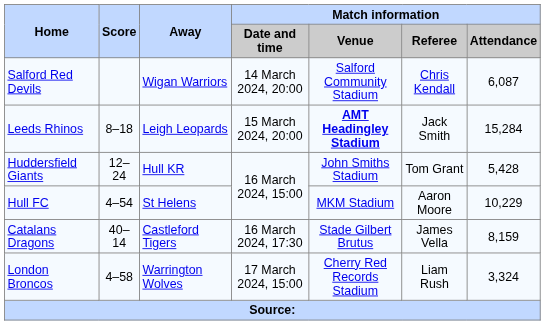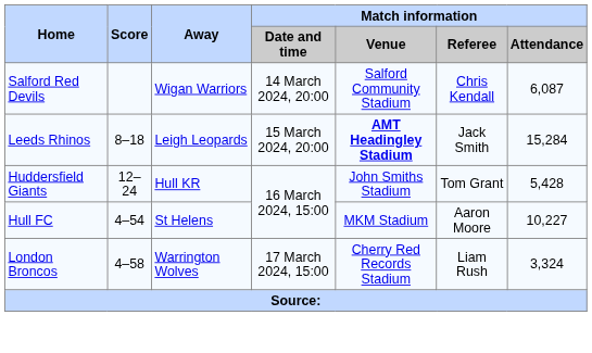 <table border=1 style="border-collapse:collapse; font-size:90%; text-align:center;" cellpadding=3 cellspacing=0 width=100%>
 <tr style="background:#C1D8ff;">
 <th scope="col" rowspan=2 width=19%>Home</th>
 <th scope="col" rowspan=2 width=6%>Score</th>
 <th scope="col" rowspan=2 width=19%>Away</th>
 <th colspan=4>Match information</th>
 </tr>
 <tr style="background:#CCCCCC;">
 <th scope="col" width=17%>Date and time</th>
 <th scope="col" width=19%>Venue</th>
 <th scope="col" width=13%>Referee</th>
 <th scope="col" width=7%>Attendance</th>
 </tr>
 <tr style="background:#F5FAFF;">
 <td style="text-align:left;"> <a href='#'>Salford Red Devils</a></td>
 <td></td>
 <td style="text-align:left;"> <a href='#'>Wigan Warriors</a></td>
 <td>14 March 2024, 20:00</td>
 <td><a href='#'>Salford Community Stadium</a></td>
 <td><a href='#'>Chris Kendall</a></td>
 <td>6,087</td>
 </tr>
 <tr style="background:#F5FAFF;">
 <td style="text-align:left;"> <a href='#'>Leeds Rhinos</a></td>
 <td>8–18</td>
 <td style="text-align:left;"> <a href='#'>Leigh Leopards</a></td>
 <td>15 March 2024, 20:00</td>
 <td><strong><a href='#'>AMT Headingley Stadium</a></strong></td>
 <td>Jack Smith</td>
 <td>15,284</td>
 </tr>
 <tr style="background:#F5FAFF;">
 <td style="text-align:left;"> <a href='#'>Huddersfield Giants</a></td>
 <td>12–24</td>
 <td style="text-align:left;"> <a href='#'>Hull KR</a></td>
 <td Rowspan=2>16 March 2024, 15:00</td>
 <td><a href='#'>John Smiths Stadium</a></td>
 <td>Tom Grant</td>
 <td>5,428</td>
 </tr>
 <tr style="background:#F5FAFF;">
 <td style="text-align:left;"> <a href='#'>Hull FC</a></td>
 <td>4–54</td>
 <td style="text-align:left;"> <a href='#'>St Helens</a></td>
 <td><a href='#'>MKM Stadium</a></td>
 <td>Aaron Moore</td>
-<td>10,229</td>
-</tr>
-<tr style="background:#F5FAFF;">
-<td style="text-align:left;"> <a href='#'>Catalans Dragons</a></td>
-<td>40–14</td>
-<td style="text-align:left;"> <a href='#'>Castleford Tigers</a></td>
-<td>16 March 2024, 17:30</td>
-<td><a href='#'>Stade Gilbert Brutus</a></td>
-<td>James Vella</td>
-<td>8,159</td>
+<td>10,227</td>
 </tr>
 <tr style="background:#F5FAFF;">
 <td style="text-align:left;"> <a href='#'>London Broncos</a></td>
 <td>4–58</td>
 <td style="text-align:left;"> <a href='#'>Warrington Wolves</a></td>
 <td>17 March 2024, 15:00</td>
 <td><a href='#'>Cherry Red Records Stadium</a></td>
 <td>Liam Rush</td>
 <td>3,324</td>
 </tr>
 <tr style="background:#c1d8ff;">
 <th colspan=7>Source:</th>
 </tr>
 </table>
